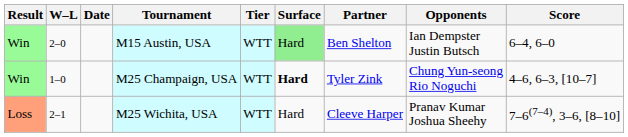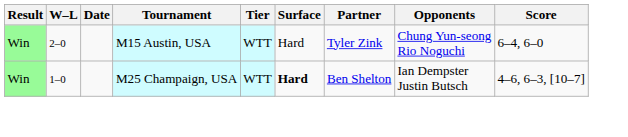 <table class="sortable wikitable">
 <tr>
 <th>Result</th>
 <th class="unsortable">W–L</th>
 <th>Date</th>
 <th>Tournament</th>
 <th>Tier</th>
 <th>Surface</th>
 <th>Partner</th>
 <th>Opponents</th>
 <th class="unsortable">Score</th>
 </tr>
 <tr>
 <td bgcolor=98FB98>Win</td>
 <td><small>2–0</small></td>
 <td></td>
 <td style="background:#cffcff;">M15 Austin, USA</td>
 <td style="background:#cffcff;">WTT</td>
-<td style="background: lightgreen;">Hard</td>
-<td> <a href='#'>Ben Shelton</a></td>
-<td> Ian Dempster<br> Justin Butsch</td>
+<td>Hard</td>
+<td> <a href='#'>Tyler Zink</a></td>
+<td> <a href='#'>Chung Yun-seong</a> <br>  <a href='#'>Rio Noguchi</a></td>
 <td>6–4, 6–0</td>
 </tr>
 <tr>
 <td bgcolor=98FB98>Win</td>
 <td><small>1–0</small></td>
 <td></td>
 <td style="background:#cffcff;">M25 Champaign, USA</td>
 <td style="background:#cffcff;">WTT</td>
 <td><strong>Hard</strong></td>
-<td> <a href='#'>Tyler Zink</a></td>
-<td> <a href='#'>Chung Yun-seong</a> <br>  <a href='#'>Rio Noguchi</a></td>
+<td> <a href='#'>Ben Shelton</a></td>
+<td> Ian Dempster<br> Justin Butsch</td>
 <td>4–6, 6–3, [10–7]</td>
 </tr>
-<tr>
-<td bgcolor=FFA07A>Loss</td>
-<td><small>2–1</small></td>
-<td></td>
-<td style="background:#cffcff;">M25 Wichita, USA</td>
-<td style="background:#cffcff;">WTT</td>
-<td>Hard</td>
-<td> <a href='#'>Cleeve Harper</a></td>
-<td> Pranav Kumar<br> Joshua Sheehy</td>
-<td>7–6<sup>(7–4)</sup>, 3–6, [8–10]</td>
-</tr>
 </table>
